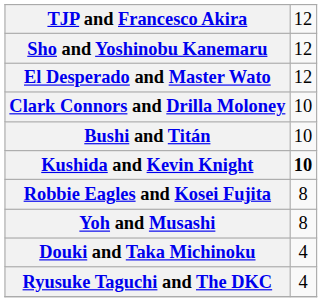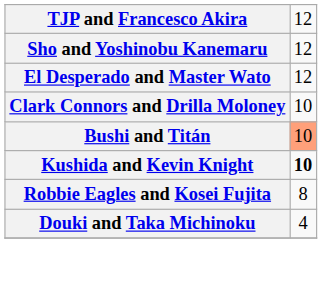 <table class="wikitable" style="margin: 1em auto 1em auto;text-align:center">
 <tr>
 <th><a href='#'>TJP</a> and <a href='#'>Francesco Akira</a></th>
 <td>12</td>
 </tr>
 <tr>
 <th><a href='#'>Sho</a> and <a href='#'>Yoshinobu Kanemaru</a></th>
 <td>12</td>
 </tr>
 <tr>
 <th><a href='#'>El Desperado</a> and <a href='#'>Master Wato</a></th>
 <td>12</td>
 </tr>
 <tr>
 <th><a href='#'>Clark Connors</a> and <a href='#'>Drilla Moloney</a></th>
 <td>10</td>
 </tr>
 <tr>
 <th><a href='#'>Bushi</a> and <a href='#'>Titán</a></th>
-<td>10</td>
+<td style="background: lightsalmon;">10</td>
 </tr>
 <tr>
 <th><a href='#'>Kushida</a> and <a href='#'>Kevin Knight</a></th>
 <td><strong>10</strong></td>
 </tr>
 <tr>
 <th><a href='#'>Robbie Eagles</a> and <a href='#'>Kosei Fujita</a></th>
 <td>8</td>
 </tr>
 <tr>
-<th><a href='#'>Yoh</a> and <a href='#'>Musashi</a></th>
-<td>8</td>
-</tr>
-<tr>
 <th><a href='#'>Douki</a> and <a href='#'>Taka Michinoku</a></th>
-<td>4</td>
-</tr>
-<tr>
-<th><a href='#'>Ryusuke Taguchi</a> and <a href='#'>The DKC</a></th>
 <td>4</td>
 </tr>
 <tr>
 </tr>
 </table>
